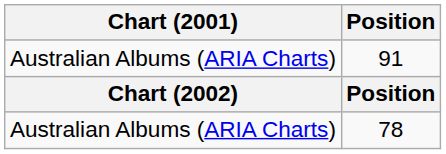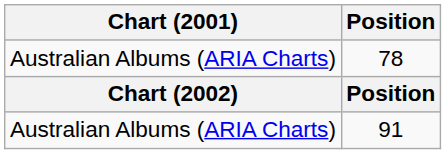 <table class="wikitable">
 <tr>
 <th>Chart (2001)</th>
 <th>Position</th>
 </tr>
 <tr>
 <td>Australian Albums (<a href='#'>ARIA Charts</a>) </td>
-<td align="center">91</td>
+<td align="center">78</td>
 </tr>
 <tr>
 <th>Chart (2002)</th>
 <th>Position</th>
 </tr>
 <tr>
 <td>Australian Albums (<a href='#'>ARIA Charts</a>) </td>
-<td align="center">78</td>
+<td align="center">91</td>
 </tr>
 </table>
